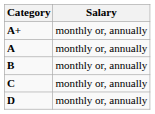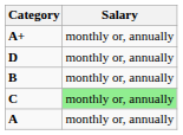 <table class="wikitable">
 <tr>
 <th>Category</th>
 <th>Salary</th>
 </tr>
 <tr>
 <td><strong>A+</strong></td>
 <td> monthly or,  annually</td>
 </tr>
 <tr>
-<td><strong>A</strong></td>
+<td><strong>D</strong></td>
 <td> monthly or,  annually</td>
 </tr>
 <tr>
 <td><strong>B</strong></td>
 <td> monthly or,  annually</td>
 </tr>
 <tr>
 <td><strong>C</strong></td>
-<td> monthly or,  annually</td>
+<td style="background: lightgreen;"> monthly or,  annually</td>
 </tr>
 <tr>
-<td><strong>D</strong></td>
+<td><strong>A</strong></td>
 <td> monthly or,  annually</td>
 </tr>
 </table>
